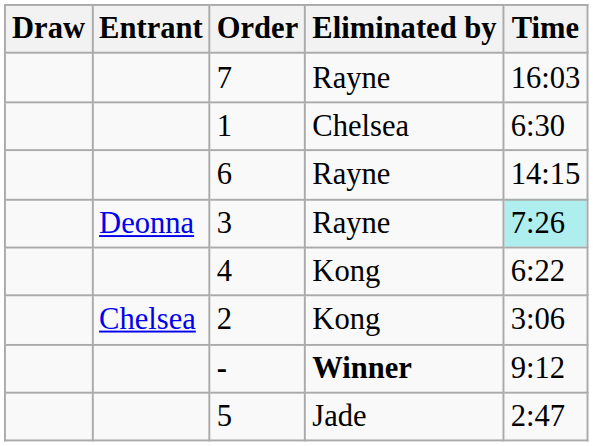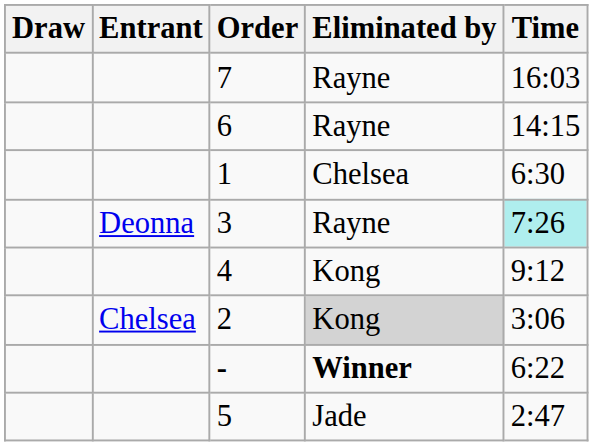 <table class="wikitable sortable">
 <tr>
 <th>Draw</th>
 <th>Entrant</th>
 <th>Order</th>
 <th>Eliminated by</th>
 <th>Time</th>
 </tr>
 <tr>
 <td></td>
 <td></td>
 <td>7</td>
 <td>Rayne</td>
 <td>16:03</td>
 </tr>
 <tr>
 <td></td>
 <td></td>
-<td>1</td>
-<td>Chelsea</td>
-<td>6:30</td>
+<td>6</td>
+<td>Rayne</td>
+<td>14:15</td>
 </tr>
 <tr>
 <td></td>
 <td></td>
-<td>6</td>
-<td>Rayne</td>
-<td>14:15</td>
+<td>1</td>
+<td>Chelsea</td>
+<td>6:30</td>
 </tr>
 <tr>
 <td></td>
 <td><a href='#'>Deonna</a></td>
 <td>3</td>
 <td>Rayne</td>
 <td style="background: paleturquoise;">7:26</td>
 </tr>
 <tr>
 <td></td>
 <td></td>
 <td>4</td>
 <td>Kong</td>
-<td>6:22</td>
+<td>9:12</td>
 </tr>
 <tr>
 <td></td>
 <td><a href='#'>Chelsea</a></td>
 <td>2</td>
-<td>Kong</td>
+<td style="background: lightgrey;">Kong</td>
 <td>3:06</td>
 </tr>
 <tr>
 <td><strong></strong></td>
 <td><strong></strong></td>
 <td><strong>-</strong></td>
 <td><strong>Winner</strong></td>
-<td>9:12</td>
+<td>6:22</td>
 </tr>
 <tr>
 <td></td>
 <td></td>
 <td>5</td>
 <td>Jade</td>
 <td>2:47</td>
 </tr>
 </table>
